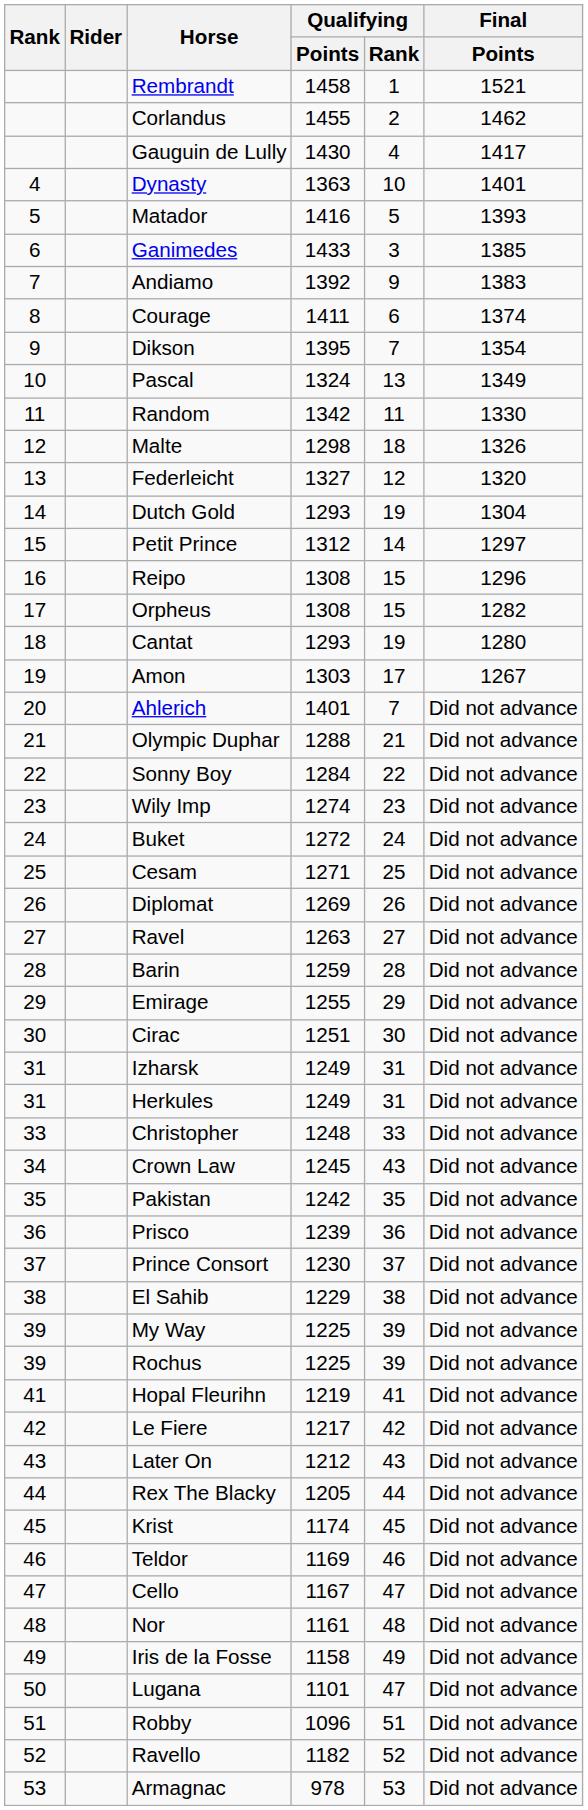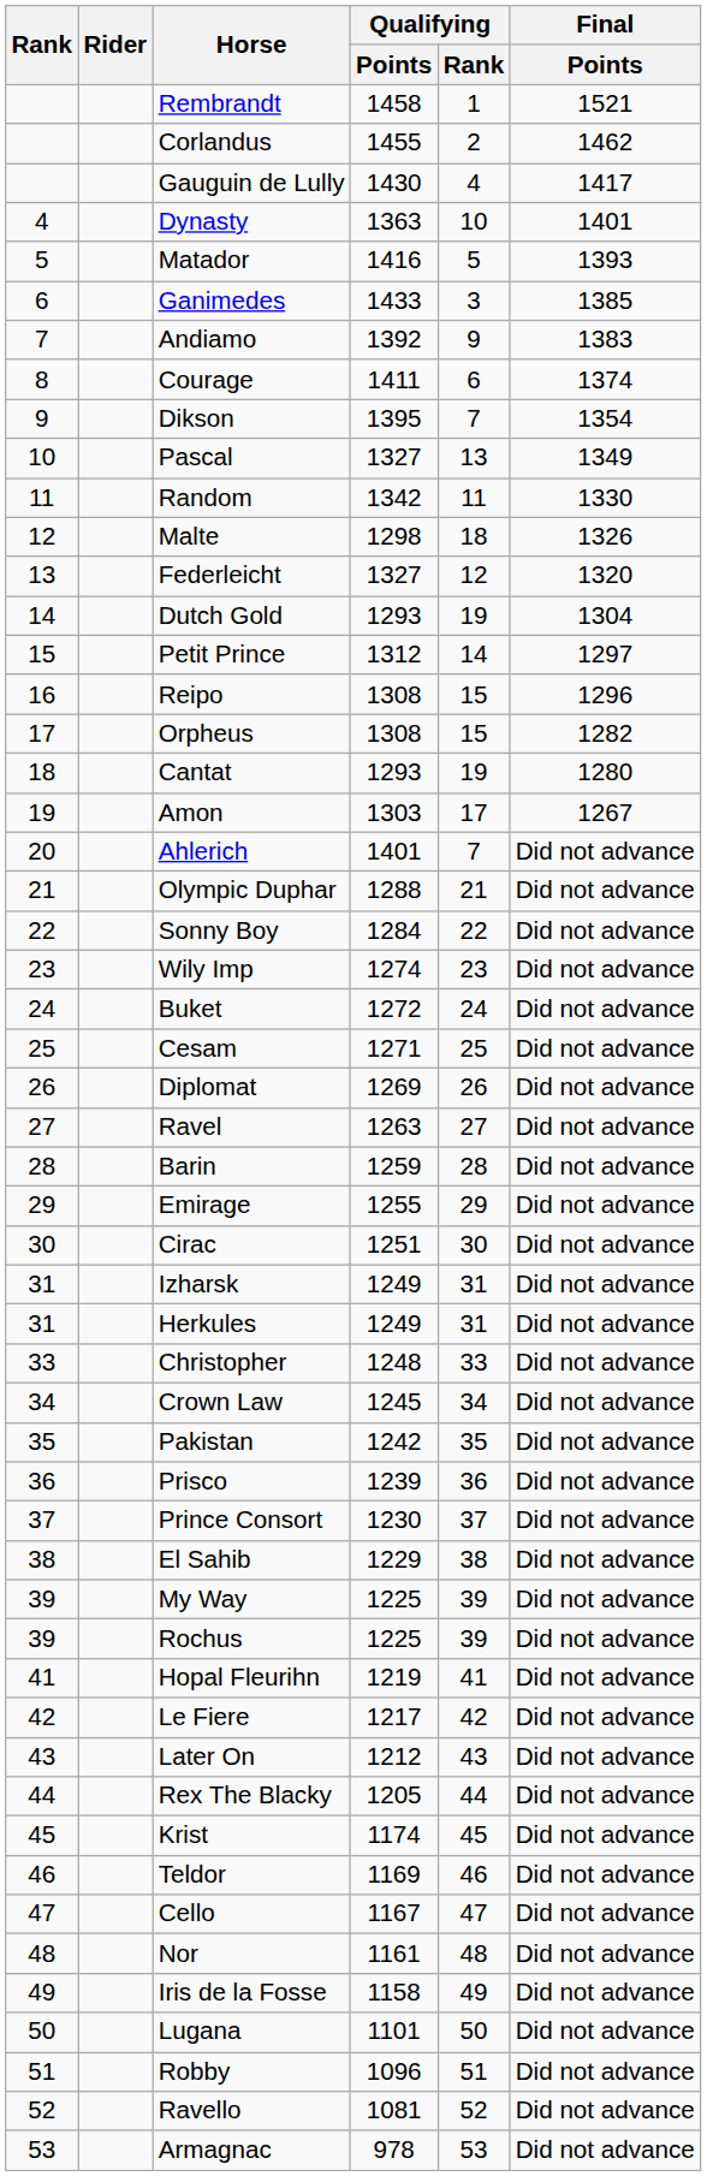 <table class="wikitable sortable" style="text-align:center;">
 <tr>
 <th rowspan=2>Rank</th>
 <th rowspan=2>Rider</th>
 <th rowspan=2>Horse</th>
 <th colspan=2>Qualifying</th>
 <th>Final</th>
 </tr>
 <tr>
 <th>Points</th>
 <th>Rank</th>
 <th>Points</th>
 </tr>
 <tr>
 <td></td>
 <td align=left></td>
 <td align=left><a href='#'>Rembrandt</a></td>
 <td>1458</td>
 <td>1</td>
 <td>1521</td>
 </tr>
 <tr>
 <td></td>
 <td align=left></td>
 <td align=left>Corlandus</td>
 <td>1455</td>
 <td>2</td>
 <td>1462</td>
 </tr>
 <tr>
 <td></td>
 <td align=left></td>
 <td align=left>Gauguin de Lully</td>
 <td>1430</td>
 <td>4</td>
 <td>1417</td>
 </tr>
 <tr>
 <td>4</td>
 <td align=left></td>
 <td align=left><a href='#'>Dynasty</a></td>
 <td>1363</td>
 <td>10</td>
 <td>1401</td>
 </tr>
 <tr>
 <td>5</td>
 <td align=left></td>
 <td align=left>Matador</td>
 <td>1416</td>
 <td>5</td>
 <td>1393</td>
 </tr>
 <tr>
 <td>6</td>
 <td align=left></td>
 <td align=left><a href='#'>Ganimedes</a></td>
 <td>1433</td>
 <td>3</td>
 <td>1385</td>
 </tr>
 <tr>
 <td>7</td>
 <td align=left></td>
 <td align=left>Andiamo</td>
 <td>1392</td>
 <td>9</td>
 <td>1383</td>
 </tr>
 <tr>
 <td>8</td>
 <td align=left></td>
 <td align=left>Courage</td>
 <td>1411</td>
 <td>6</td>
 <td>1374</td>
 </tr>
 <tr>
 <td>9</td>
 <td align=left></td>
 <td align=left>Dikson</td>
 <td>1395</td>
 <td>7</td>
 <td>1354</td>
 </tr>
 <tr>
 <td>10</td>
 <td align=left></td>
 <td align=left>Pascal</td>
-<td>1324</td>
+<td>1327</td>
 <td>13</td>
 <td>1349</td>
 </tr>
 <tr>
 <td>11</td>
 <td align=left></td>
 <td align=left>Random</td>
 <td>1342</td>
 <td>11</td>
 <td>1330</td>
 </tr>
 <tr>
 <td>12</td>
 <td align=left></td>
 <td align=left>Malte</td>
 <td>1298</td>
 <td>18</td>
 <td>1326</td>
 </tr>
 <tr>
 <td>13</td>
 <td align=left></td>
 <td align=left>Federleicht</td>
 <td>1327</td>
 <td>12</td>
 <td>1320</td>
 </tr>
 <tr>
 <td>14</td>
 <td align=left></td>
 <td align=left>Dutch Gold</td>
 <td>1293</td>
 <td>19</td>
 <td>1304</td>
 </tr>
 <tr>
 <td>15</td>
 <td align=left></td>
 <td align=left>Petit Prince</td>
 <td>1312</td>
 <td>14</td>
 <td>1297</td>
 </tr>
 <tr>
 <td>16</td>
 <td align=left></td>
 <td align=left>Reipo</td>
 <td>1308</td>
 <td>15</td>
 <td>1296</td>
 </tr>
 <tr>
 <td>17</td>
 <td align=left></td>
 <td align=left>Orpheus</td>
 <td>1308</td>
 <td>15</td>
 <td>1282</td>
 </tr>
 <tr>
 <td>18</td>
 <td align=left></td>
 <td align=left>Cantat</td>
 <td>1293</td>
 <td>19</td>
 <td>1280</td>
 </tr>
 <tr>
 <td>19</td>
 <td align=left></td>
 <td align=left>Amon</td>
 <td>1303</td>
 <td>17</td>
 <td>1267</td>
 </tr>
 <tr>
 <td>20</td>
 <td align=left></td>
 <td align=left><a href='#'>Ahlerich</a></td>
 <td>1401</td>
 <td>7</td>
 <td>Did not advance</td>
 </tr>
 <tr>
 <td>21</td>
 <td align=left></td>
 <td align=left>Olympic Duphar</td>
 <td>1288</td>
 <td>21</td>
 <td>Did not advance</td>
 </tr>
 <tr>
 <td>22</td>
 <td align=left></td>
 <td align=left>Sonny Boy</td>
 <td>1284</td>
 <td>22</td>
 <td>Did not advance</td>
 </tr>
 <tr>
 <td>23</td>
 <td align=left></td>
 <td align=left>Wily Imp</td>
 <td>1274</td>
 <td>23</td>
 <td>Did not advance</td>
 </tr>
 <tr>
 <td>24</td>
 <td align=left></td>
 <td align=left>Buket</td>
 <td>1272</td>
 <td>24</td>
 <td>Did not advance</td>
 </tr>
 <tr>
 <td>25</td>
 <td align=left></td>
 <td align=left>Cesam</td>
 <td>1271</td>
 <td>25</td>
 <td>Did not advance</td>
 </tr>
 <tr>
 <td>26</td>
 <td align=left></td>
 <td align=left>Diplomat</td>
 <td>1269</td>
 <td>26</td>
 <td>Did not advance</td>
 </tr>
 <tr>
 <td>27</td>
 <td align=left></td>
 <td align=left>Ravel</td>
 <td>1263</td>
 <td>27</td>
 <td>Did not advance</td>
 </tr>
 <tr>
 <td>28</td>
 <td align=left></td>
 <td align=left>Barin</td>
 <td>1259</td>
 <td>28</td>
 <td>Did not advance</td>
 </tr>
 <tr>
 <td>29</td>
 <td align=left></td>
 <td align=left>Emirage</td>
 <td>1255</td>
 <td>29</td>
 <td>Did not advance</td>
 </tr>
 <tr>
 <td>30</td>
 <td align=left></td>
 <td align=left>Cirac</td>
 <td>1251</td>
 <td>30</td>
 <td>Did not advance</td>
 </tr>
 <tr>
 <td>31</td>
 <td align=left></td>
 <td align=left>Izharsk</td>
 <td>1249</td>
 <td>31</td>
 <td>Did not advance</td>
 </tr>
 <tr>
 <td>31</td>
 <td align=left></td>
 <td align=left>Herkules</td>
 <td>1249</td>
 <td>31</td>
 <td>Did not advance</td>
 </tr>
 <tr>
 <td>33</td>
 <td align=left></td>
 <td align=left>Christopher</td>
 <td>1248</td>
 <td>33</td>
 <td>Did not advance</td>
 </tr>
 <tr>
 <td>34</td>
 <td align=left></td>
 <td align=left>Crown Law</td>
 <td>1245</td>
-<td>43</td>
+<td>34</td>
 <td>Did not advance</td>
 </tr>
 <tr>
 <td>35</td>
 <td align=left></td>
 <td align=left>Pakistan</td>
 <td>1242</td>
 <td>35</td>
 <td>Did not advance</td>
 </tr>
 <tr>
 <td>36</td>
 <td align=left></td>
 <td align=left>Prisco</td>
 <td>1239</td>
 <td>36</td>
 <td>Did not advance</td>
 </tr>
 <tr>
 <td>37</td>
 <td align=left></td>
 <td align=left>Prince Consort</td>
 <td>1230</td>
 <td>37</td>
 <td>Did not advance</td>
 </tr>
 <tr>
 <td>38</td>
 <td align=left></td>
 <td align=left>El Sahib</td>
 <td>1229</td>
 <td>38</td>
 <td>Did not advance</td>
 </tr>
 <tr>
 <td>39</td>
 <td align=left></td>
 <td align=left>My Way</td>
 <td>1225</td>
 <td>39</td>
 <td>Did not advance</td>
 </tr>
 <tr>
 <td>39</td>
 <td align=left></td>
 <td align=left>Rochus</td>
 <td>1225</td>
 <td>39</td>
 <td>Did not advance</td>
 </tr>
 <tr>
 <td>41</td>
 <td align=left></td>
 <td align=left>Hopal Fleurihn</td>
 <td>1219</td>
 <td>41</td>
 <td>Did not advance</td>
 </tr>
 <tr>
 <td>42</td>
 <td align=left></td>
 <td align=left>Le Fiere</td>
 <td>1217</td>
 <td>42</td>
 <td>Did not advance</td>
 </tr>
 <tr>
 <td>43</td>
 <td align=left></td>
 <td align=left>Later On</td>
 <td>1212</td>
 <td>43</td>
 <td>Did not advance</td>
 </tr>
 <tr>
 <td>44</td>
 <td align=left></td>
 <td align=left>Rex The Blacky</td>
 <td>1205</td>
 <td>44</td>
 <td>Did not advance</td>
 </tr>
 <tr>
 <td>45</td>
 <td align=left></td>
 <td align=left>Krist</td>
 <td>1174</td>
 <td>45</td>
 <td>Did not advance</td>
 </tr>
 <tr>
 <td>46</td>
 <td align=left></td>
 <td align=left>Teldor</td>
 <td>1169</td>
 <td>46</td>
 <td>Did not advance</td>
 </tr>
 <tr>
 <td>47</td>
 <td align=left></td>
 <td align=left>Cello</td>
 <td>1167</td>
 <td>47</td>
 <td>Did not advance</td>
 </tr>
 <tr>
 <td>48</td>
 <td align=left></td>
 <td align=left>Nor</td>
 <td>1161</td>
 <td>48</td>
 <td>Did not advance</td>
 </tr>
 <tr>
 <td>49</td>
 <td align=left></td>
 <td align=left>Iris de la Fosse</td>
 <td>1158</td>
 <td>49</td>
 <td>Did not advance</td>
 </tr>
 <tr>
 <td>50</td>
 <td align=left></td>
 <td align=left>Lugana</td>
 <td>1101</td>
-<td>47</td>
+<td>50</td>
 <td>Did not advance</td>
 </tr>
 <tr>
 <td>51</td>
 <td align=left></td>
 <td align=left>Robby</td>
 <td>1096</td>
 <td>51</td>
 <td>Did not advance</td>
 </tr>
 <tr>
 <td>52</td>
 <td align=left></td>
 <td align=left>Ravello</td>
-<td>1182</td>
+<td>1081</td>
 <td>52</td>
 <td>Did not advance</td>
 </tr>
 <tr>
 <td>53</td>
 <td align=left></td>
 <td align=left>Armagnac</td>
 <td>978</td>
 <td>53</td>
 <td>Did not advance</td>
 </tr>
 </table>
